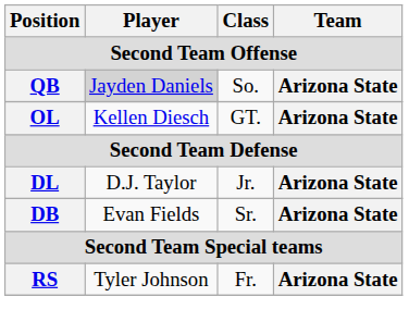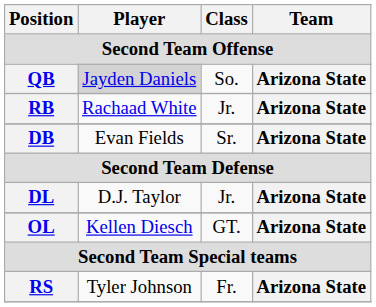 <table class="wikitable">
 <tr>
 <th>Position</th>
 <th>Player</th>
 <th>Class</th>
 <th>Team</th>
 </tr>
 <tr>
 <td colspan="4" style="text-align:center; background:#ddd;"><strong>Second Team Offense</strong></td>
 </tr>
 <tr style="text-align:center;">
 <th rowspan="1"><a href='#'>QB</a></th>
 <td style="background: lightgrey;"><a href='#'>Jayden Daniels</a></td>
 <td>So.</td>
 <th style=>Arizona State</th>
 </tr>
 <tr>
 </tr>
+<tr style="text-align:center;">
+<th rowspan="1"><a href='#'>RB</a></th>
+<td><a href='#'>Rachaad White</a></td>
+<td>Jr.</td>
+<th style=>Arizona State</th>
+</tr>
 <tr>
 </tr>
 <tr style="text-align:center;">
-<th rowspan="1"><a href='#'>OL</a></th>
-<td><a href='#'>Kellen Diesch</a></td>
-<td>GT.</td>
+<th rowspan="1"><a href='#'>DB</a></th>
+<td>Evan Fields</td>
+<td>Sr.</td>
 <th style=>Arizona State</th>
 </tr>
 <tr>
 <td colspan="4" style="text-align:center; background:#ddd;"><strong>Second Team Defense</strong></td>
 </tr>
 <tr style="text-align:center;">
 <th rowspan="1"><a href='#'>DL</a></th>
 <td>D.J. Taylor</td>
 <td> Jr.</td>
 <th style=>Arizona State</th>
 </tr>
 <tr>
 </tr>
 <tr style="text-align:center;">
-<th rowspan="1"><a href='#'>DB</a></th>
-<td>Evan Fields</td>
-<td>Sr.</td>
+<th rowspan="1"><a href='#'>OL</a></th>
+<td><a href='#'>Kellen Diesch</a></td>
+<td>GT.</td>
 <th style=>Arizona State</th>
 </tr>
 <tr>
 <td colspan="4" style="text-align:center; background:#ddd;"><strong>Second Team Special teams</strong></td>
 </tr>
 <tr style="text-align:center;">
 <th rowspan="1"><a href='#'>RS</a></th>
 <td>Tyler Johnson</td>
 <td>Fr.</td>
 <th style=>Arizona State</th>
 </tr>
 <tr>
 </tr>
 </table>
